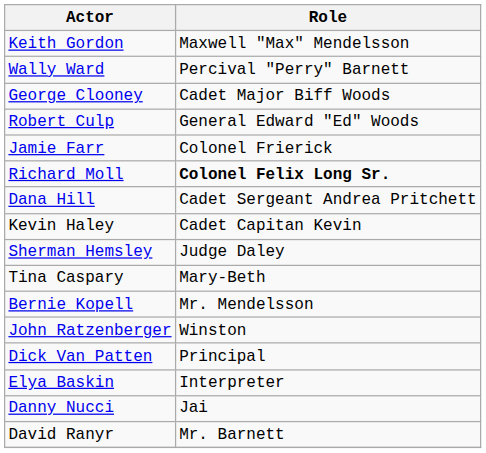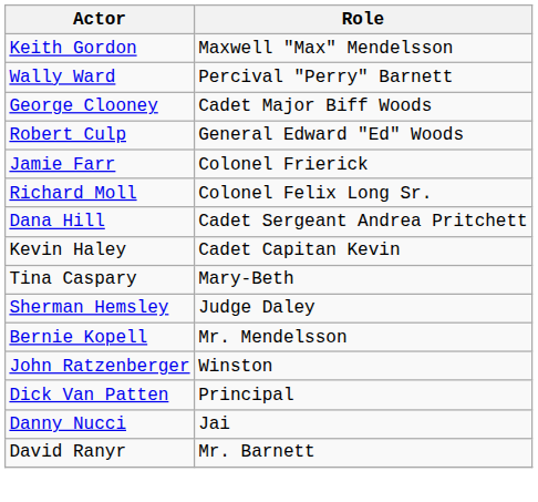 <table class="wikitable">
 <tr>
 <th>Actor</th>
 <th>Role</th>
 </tr>
 <tr>
 <td><a href='#'>Keith Gordon</a></td>
 <td>Maxwell "Max" Mendelsson</td>
 </tr>
 <tr>
 <td><a href='#'>Wally Ward</a></td>
 <td>Percival "Perry" Barnett</td>
 </tr>
 <tr>
 <td><a href='#'>George Clooney</a></td>
 <td>Cadet Major Biff Woods</td>
 </tr>
 <tr>
 <td><a href='#'>Robert Culp</a></td>
 <td>General Edward "Ed" Woods</td>
 </tr>
 <tr>
 <td><a href='#'>Jamie Farr</a></td>
 <td>Colonel Frierick</td>
 </tr>
 <tr>
 <td><a href='#'>Richard Moll</a></td>
-<td><strong>Colonel Felix Long Sr.</strong></td>
+<td>Colonel Felix Long Sr.</td>
 </tr>
 <tr>
 <td><a href='#'>Dana Hill</a></td>
 <td>Cadet Sergeant Andrea Pritchett</td>
 </tr>
 <tr>
 <td>Kevin Haley</td>
 <td>Cadet Capitan Kevin</td>
 </tr>
 <tr>
+<td>Tina Caspary</td>
+<td>Mary-Beth</td>
+</tr>
+<tr>
 <td><a href='#'>Sherman Hemsley</a></td>
 <td>Judge Daley</td>
-</tr>
-<tr>
-<td>Tina Caspary</td>
-<td>Mary-Beth</td>
 </tr>
 <tr>
 <td><a href='#'>Bernie Kopell</a></td>
 <td>Mr. Mendelsson</td>
 </tr>
 <tr>
 <td><a href='#'>John Ratzenberger</a></td>
 <td>Winston</td>
 </tr>
 <tr>
 <td><a href='#'>Dick Van Patten</a></td>
 <td>Principal</td>
 </tr>
 <tr>
-<td><a href='#'>Elya Baskin</a></td>
-<td>Interpreter</td>
-</tr>
-<tr>
 <td><a href='#'>Danny Nucci</a></td>
 <td>Jai</td>
 </tr>
 <tr>
 <td>David Ranyr</td>
 <td>Mr. Barnett</td>
 </tr>
 <tr>
 </tr>
 </table>
